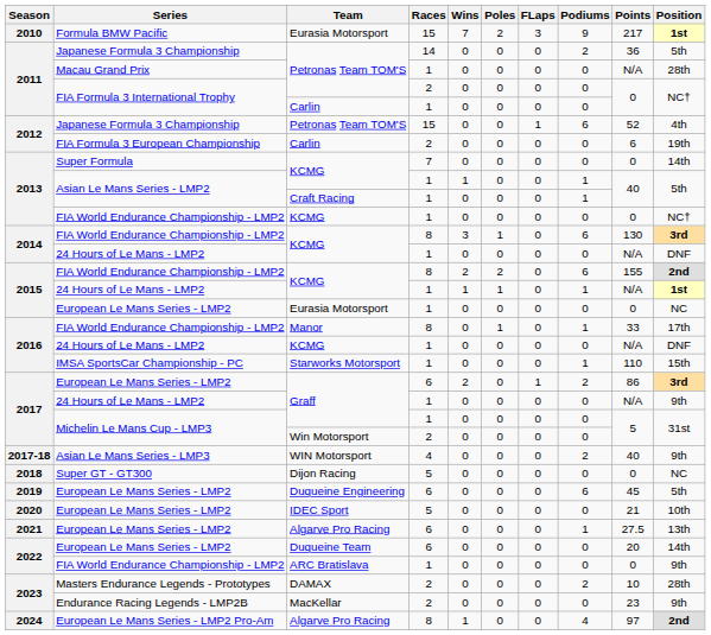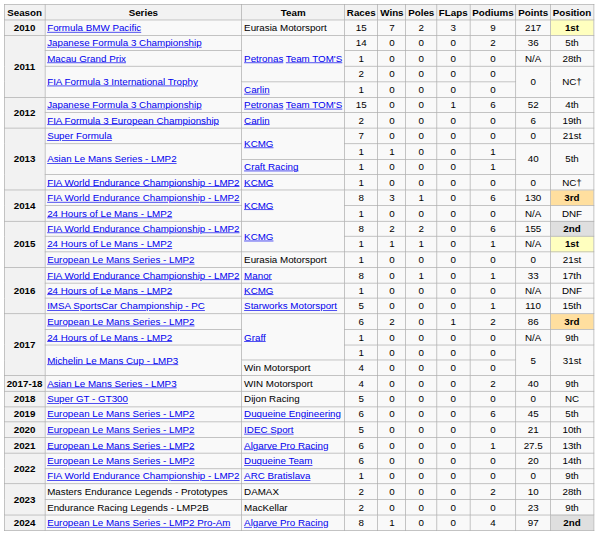 <table class="wikitable" style="font-size: 90%; text-align:center">
 <tr>
 <th>Season</th>
 <th>Series</th>
 <th>Team</th>
 <th>Races</th>
 <th>Wins</th>
 <th>Poles</th>
 <th>FLaps</th>
 <th>Podiums</th>
 <th>Points</th>
 <th>Position</th>
 </tr>
 <tr>
 <th>2010</th>
 <td align=left><a href='#'>Formula BMW Pacific</a></td>
 <td align=left>Eurasia Motorsport</td>
 <td>15</td>
 <td>7</td>
 <td>2</td>
 <td>3</td>
 <td>9</td>
 <td>217</td>
 <td style="background:#FFFFBF;"><strong>1st</strong></td>
 </tr>
 <tr>
 <th rowspan=4>2011</th>
 <td align=left><a href='#'>Japanese Formula 3 Championship</a></td>
 <td align=left rowspan=3><a href='#'>Petronas</a> <a href='#'>Team TOM'S</a></td>
 <td>14</td>
 <td>0</td>
 <td>0</td>
 <td>0</td>
 <td>2</td>
 <td>36</td>
 <td>5th</td>
 </tr>
 <tr>
 <td align=left><a href='#'>Macau Grand Prix</a></td>
 <td>1</td>
 <td>0</td>
 <td>0</td>
 <td>0</td>
 <td>0</td>
 <td>N/A</td>
 <td>28th</td>
 </tr>
 <tr>
 <td align=left rowspan=2><a href='#'>FIA Formula 3 International Trophy</a></td>
 <td>2</td>
 <td>0</td>
 <td>0</td>
 <td>0</td>
 <td>0</td>
 <td rowspan=2>0</td>
 <td rowspan=2>NC†</td>
 </tr>
 <tr>
 <td align=left><a href='#'>Carlin</a></td>
 <td>1</td>
 <td>0</td>
 <td>0</td>
 <td>0</td>
 <td>0</td>
 </tr>
 <tr>
 <th rowspan=2>2012</th>
 <td align=left><a href='#'>Japanese Formula 3 Championship</a></td>
 <td align=left><a href='#'>Petronas</a> <a href='#'>Team TOM'S</a></td>
 <td>15</td>
 <td>0</td>
 <td>0</td>
 <td>1</td>
 <td>6</td>
 <td>52</td>
 <td>4th</td>
 </tr>
 <tr>
 <td align=left><a href='#'>FIA Formula 3 European Championship</a></td>
 <td align=left><a href='#'>Carlin</a></td>
 <td>2</td>
 <td>0</td>
 <td>0</td>
 <td>0</td>
 <td>0</td>
 <td>6</td>
 <td>19th</td>
 </tr>
 <tr>
 <th rowspan=4>2013</th>
 <td align=left><a href='#'>Super Formula</a></td>
 <td align=left rowspan=2><a href='#'>KCMG</a></td>
 <td>7</td>
 <td>0</td>
 <td>0</td>
 <td>0</td>
 <td>0</td>
 <td>0</td>
-<td>14th</td>
+<td>21st</td>
 </tr>
 <tr>
 <td align=left rowspan=2><a href='#'>Asian Le Mans Series - LMP2</a></td>
 <td>1</td>
 <td>1</td>
 <td>0</td>
 <td>0</td>
 <td>1</td>
 <td rowspan=2>40</td>
 <td rowspan=2>5th</td>
 </tr>
 <tr>
 <td align=left><a href='#'>Craft Racing</a></td>
 <td>1</td>
 <td>0</td>
 <td>0</td>
 <td>0</td>
 <td>1</td>
 </tr>
 <tr>
 <td align=left><a href='#'>FIA World Endurance Championship - LMP2</a></td>
 <td align=left><a href='#'>KCMG</a></td>
 <td>1</td>
 <td>0</td>
 <td>0</td>
 <td>0</td>
 <td>0</td>
 <td>0</td>
 <td>NC†</td>
 </tr>
 <tr>
 <th rowspan=2>2014</th>
 <td align=left><a href='#'>FIA World Endurance Championship - LMP2</a></td>
 <td align=left rowspan=2><a href='#'>KCMG</a></td>
 <td>8</td>
 <td>3</td>
 <td>1</td>
 <td>0</td>
 <td>6</td>
 <td>130</td>
 <td style="background:#FFDF9F;"><strong>3rd</strong></td>
 </tr>
 <tr>
 <td align=left><a href='#'>24 Hours of Le Mans - LMP2</a></td>
 <td>1</td>
 <td>0</td>
 <td>0</td>
 <td>0</td>
 <td>0</td>
 <td>N/A</td>
 <td>DNF</td>
 </tr>
 <tr>
 <th rowspan=3>2015</th>
 <td align=left><a href='#'>FIA World Endurance Championship - LMP2</a></td>
 <td align=left rowspan=2><a href='#'>KCMG</a></td>
 <td>8</td>
 <td>2</td>
 <td>2</td>
 <td>0</td>
 <td>6</td>
 <td>155</td>
 <td style="background:#DFDFDF;"><strong>2nd</strong></td>
 </tr>
 <tr>
 <td align=left><a href='#'>24 Hours of Le Mans - LMP2</a></td>
 <td>1</td>
 <td>1</td>
 <td>1</td>
 <td>0</td>
 <td>1</td>
 <td>N/A</td>
 <td style="background:#FFFFBF;"><strong>1st</strong></td>
 </tr>
 <tr>
 <td align=left><a href='#'>European Le Mans Series - LMP2</a></td>
 <td align=left>Eurasia Motorsport</td>
 <td>1</td>
 <td>0</td>
 <td>0</td>
 <td>0</td>
 <td>0</td>
 <td>0</td>
-<td>NC</td>
+<td>21st</td>
 </tr>
 <tr>
 <th rowspan=3>2016</th>
 <td align=left><a href='#'>FIA World Endurance Championship - LMP2</a></td>
 <td align=left><a href='#'>Manor</a></td>
 <td>8</td>
 <td>0</td>
 <td>1</td>
 <td>0</td>
 <td>1</td>
 <td>33</td>
 <td>17th</td>
 </tr>
 <tr>
 <td align=left><a href='#'>24 Hours of Le Mans - LMP2</a></td>
 <td align=left><a href='#'>KCMG</a></td>
 <td>1</td>
 <td>0</td>
 <td>0</td>
 <td>0</td>
 <td>0</td>
 <td>N/A</td>
 <td>DNF</td>
 </tr>
 <tr>
 <td align=left><a href='#'>IMSA SportsCar Championship - PC</a></td>
 <td align=left><a href='#'>Starworks Motorsport</a></td>
-<td>1</td>
+<td>5</td>
 <td>0</td>
 <td>0</td>
 <td>0</td>
 <td>1</td>
 <td>110</td>
 <td>15th</td>
 </tr>
 <tr>
 <th rowspan=4>2017</th>
 <td align=left><a href='#'>European Le Mans Series - LMP2</a></td>
 <td align=left rowspan=3><a href='#'>Graff</a></td>
 <td>6</td>
 <td>2</td>
 <td>0</td>
 <td>1</td>
 <td>2</td>
 <td>86</td>
 <td style="background:#FFDF9F;"><strong>3rd</strong></td>
 </tr>
 <tr>
 <td align=left><a href='#'>24 Hours of Le Mans - LMP2</a></td>
 <td>1</td>
 <td>0</td>
 <td>0</td>
 <td>0</td>
 <td>0</td>
 <td>N/A</td>
 <td>9th</td>
 </tr>
 <tr>
 <td align=left rowspan=2><a href='#'>Michelin Le Mans Cup - LMP3</a></td>
 <td>1</td>
 <td>0</td>
 <td>0</td>
 <td>0</td>
 <td>0</td>
 <td rowspan=2>5</td>
 <td rowspan=2>31st</td>
 </tr>
 <tr>
 <td align=left>Win Motorsport</td>
-<td>2</td>
+<td>4</td>
 <td>0</td>
 <td>0</td>
 <td>0</td>
 <td>0</td>
 </tr>
 <tr>
 <th>2017-18</th>
 <td align=left><a href='#'>Asian Le Mans Series - LMP3</a></td>
 <td align=left>WIN Motorsport</td>
 <td>4</td>
 <td>0</td>
 <td>0</td>
 <td>0</td>
 <td>2</td>
 <td>40</td>
 <td>9th</td>
 </tr>
 <tr>
 <th>2018</th>
 <td align=left><a href='#'>Super GT - GT300</a></td>
 <td align=left>Dijon Racing</td>
 <td>5</td>
 <td>0</td>
 <td>0</td>
 <td>0</td>
 <td>0</td>
 <td>0</td>
 <td>NC</td>
 </tr>
 <tr>
 <th>2019</th>
 <td align=left><a href='#'>European Le Mans Series - LMP2</a></td>
 <td align=left><a href='#'>Duqueine Engineering</a></td>
 <td>6</td>
 <td>0</td>
 <td>0</td>
 <td>0</td>
 <td>6</td>
 <td>45</td>
 <td>5th</td>
 </tr>
 <tr>
 <th>2020</th>
 <td align=left><a href='#'>European Le Mans Series - LMP2</a></td>
 <td align=left><a href='#'>IDEC Sport</a></td>
 <td>5</td>
 <td>0</td>
 <td>0</td>
 <td>0</td>
 <td>0</td>
 <td>21</td>
 <td>10th</td>
 </tr>
 <tr>
 <th>2021</th>
 <td align=left><a href='#'>European Le Mans Series - LMP2</a></td>
 <td align=left><a href='#'>Algarve Pro Racing</a></td>
 <td>6</td>
 <td>0</td>
 <td>0</td>
 <td>0</td>
 <td>1</td>
 <td>27.5</td>
 <td>13th</td>
 </tr>
 <tr>
 <th rowspan="2">2022</th>
 <td align=left><a href='#'>European Le Mans Series - LMP2</a></td>
 <td align=left><a href='#'>Duqueine Team</a></td>
 <td>6</td>
 <td>0</td>
 <td>0</td>
 <td>0</td>
 <td>0</td>
 <td>20</td>
 <td>14th</td>
 </tr>
 <tr>
 <td align=left><a href='#'>FIA World Endurance Championship - LMP2</a></td>
 <td align=left><a href='#'>ARC Bratislava</a></td>
 <td>1</td>
 <td>0</td>
 <td>0</td>
 <td>0</td>
 <td>0</td>
 <td>0</td>
 <td>9th</td>
 </tr>
 <tr>
 <th rowspan="2">2023</th>
 <td align=left>Masters Endurance Legends - Prototypes</td>
 <td align=left>DAMAX</td>
 <td>2</td>
 <td>0</td>
 <td>0</td>
 <td>0</td>
 <td>2</td>
 <td>10</td>
 <td>28th</td>
 </tr>
 <tr>
 <td align=left>Endurance Racing Legends - LMP2B</td>
 <td align=left>MacKellar</td>
 <td>2</td>
 <td>0</td>
 <td>0</td>
 <td>0</td>
 <td>0</td>
 <td>23</td>
 <td>9th</td>
 </tr>
 <tr>
 <th>2024</th>
 <td align=left><a href='#'>European Le Mans Series - LMP2 Pro-Am</a></td>
 <td align=left><a href='#'>Algarve Pro Racing</a></td>
 <td>8</td>
 <td>1</td>
 <td>0</td>
 <td>0</td>
 <td>4</td>
 <td>97</td>
 <td style="background:#DFDFDF;"><strong>2nd</strong></td>
 </tr>
 </table>
